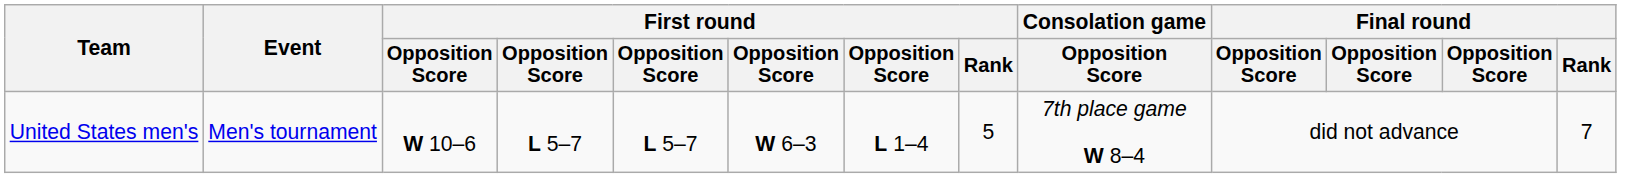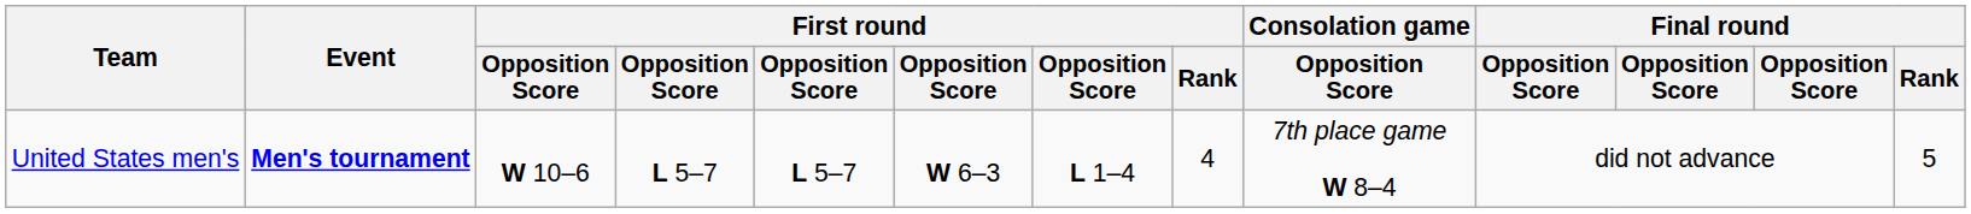 <table class=wikitable style=font-size:90%;text-align:center>
 <tr>
 <th rowspan=2>Team</th>
 <th rowspan=2>Event</th>
 <th colspan=6>First round</th>
 <th>Consolation game</th>
 <th colspan=4>Final round</th>
 </tr>
 <tr style=font-size:95%>
 <th>Opposition<br>Score</th>
 <th>Opposition<br>Score</th>
 <th>Opposition<br>Score</th>
 <th>Opposition<br>Score</th>
 <th>Opposition<br>Score</th>
 <th>Rank</th>
 <th>Opposition<br>Score</th>
 <th>Opposition<br>Score</th>
 <th>Opposition<br>Score</th>
 <th>Opposition<br>Score</th>
 <th>Rank</th>
 </tr>
 <tr>
 <td align=left><a href='#'>United States men's</a></td>
-<td align=left><a href='#'>Men's tournament</a></td>
+<td align=left><strong><a href='#'>Men's tournament</a></strong></td>
 <td><br><strong>W</strong> 10–6</td>
 <td><br><strong>L</strong> 5–7</td>
 <td><br><strong>L</strong> 5–7</td>
 <td><br><strong>W</strong> 6–3</td>
 <td><br><strong>L</strong> 1–4</td>
-<td>5</td>
+<td>4</td>
 <td><em>7th place game</em><br><br><strong>W</strong> 8–4</td>
 <td colspan=3>did not advance</td>
-<td>7</td>
+<td>5</td>
 </tr>
 </table>
